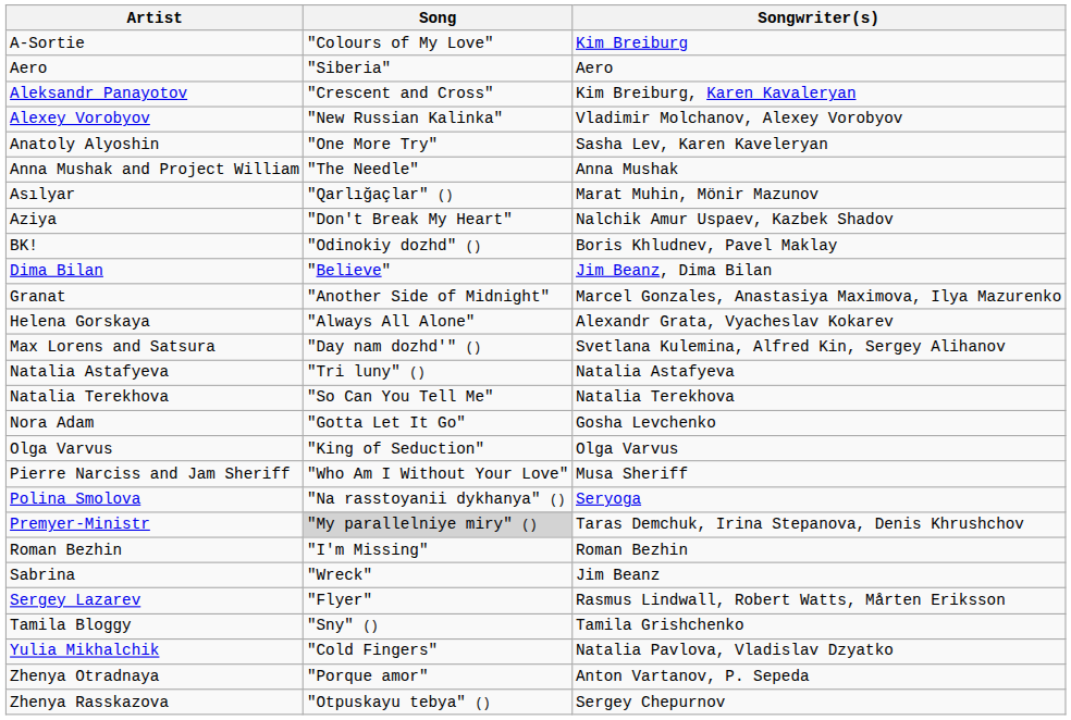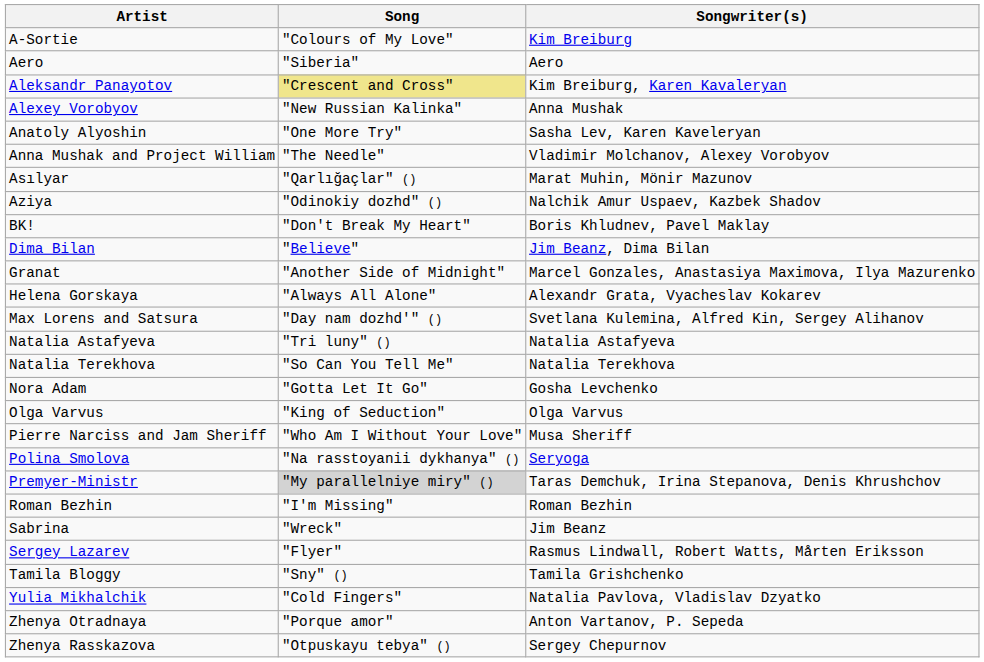 <table class="sortable wikitable" style="margin: 1em auto 1em auto;">
 <tr>
 <th>Artist</th>
 <th>Song</th>
 <th>Songwriter(s)</th>
 </tr>
 <tr>
 <td>A-Sortie</td>
 <td>"Colours of My Love"</td>
 <td><a href='#'>Kim Breiburg</a></td>
 </tr>
 <tr>
 <td>Aero</td>
 <td>"Siberia"</td>
 <td>Aero</td>
 </tr>
 <tr>
 <td><a href='#'>Aleksandr Panayotov</a></td>
-<td>"Crescent and Cross"</td>
+<td style="background: khaki;">"Crescent and Cross"</td>
 <td>Kim Breiburg, <a href='#'>Karen Kavaleryan</a></td>
 </tr>
 <tr>
 <td><a href='#'>Alexey Vorobyov</a></td>
 <td>"New Russian Kalinka"</td>
-<td>Vladimir Molchanov, Alexey Vorobyov</td>
+<td>Anna Mushak</td>
 </tr>
 <tr>
 <td>Anatoly Alyoshin</td>
 <td>"One More Try"</td>
 <td>Sasha Lev, Karen Kaveleryan</td>
 </tr>
 <tr>
 <td>Anna Mushak and Project William</td>
 <td>"The Needle"</td>
-<td>Anna Mushak</td>
+<td>Vladimir Molchanov, Alexey Vorobyov</td>
 </tr>
 <tr>
 <td>Asılyar</td>
 <td>"Qarlığaçlar" <small>()</small></td>
 <td>Marat Muhin, Mönir Mazunov</td>
 </tr>
 <tr>
 <td>Aziya</td>
-<td>"Don't Break My Heart"</td>
+<td>"Odinokiy dozhd" <small>()</small></td>
 <td>Nalchik Amur Uspaev, Kazbek Shadov</td>
 </tr>
 <tr>
 <td>BK!</td>
-<td>"Odinokiy dozhd" <small>()</small></td>
+<td>"Don't Break My Heart"</td>
 <td>Boris Khludnev, Pavel Maklay</td>
 </tr>
 <tr>
 <td><a href='#'>Dima Bilan</a></td>
 <td>"<a href='#'>Believe</a>"</td>
 <td><a href='#'>Jim Beanz</a>, Dima Bilan</td>
 </tr>
 <tr>
 <td>Granat</td>
 <td>"Another Side of Midnight"</td>
 <td>Marcel Gonzales, Anastasiya Maximova, Ilya Mazurenko</td>
 </tr>
 <tr>
 <td>Helena Gorskaya</td>
 <td>"Always All Alone"</td>
 <td>Alexandr Grata, Vyacheslav Kokarev</td>
 </tr>
 <tr>
 <td>Max Lorens and Satsura</td>
 <td>"Day nam dozhd'" <small>()</small></td>
 <td>Svetlana Kulemina, Alfred Kin, Sergey Alihanov</td>
 </tr>
 <tr>
 <td>Natalia Astafyeva</td>
 <td>"Tri luny" <small>()</small></td>
 <td>Natalia Astafyeva</td>
 </tr>
 <tr>
 <td>Natalia Terekhova</td>
 <td>"So Can You Tell Me"</td>
 <td>Natalia Terekhova</td>
 </tr>
 <tr>
 <td>Nora Adam</td>
 <td>"Gotta Let It Go"</td>
 <td>Gosha Levchenko</td>
 </tr>
 <tr>
 <td>Olga Varvus</td>
 <td>"King of Seduction"</td>
 <td>Olga Varvus</td>
 </tr>
 <tr>
 <td>Pierre Narciss and Jam Sheriff</td>
 <td>"Who Am I Without Your Love"</td>
 <td>Musa Sheriff</td>
 </tr>
 <tr>
 <td><a href='#'>Polina Smolova</a></td>
 <td>"Na rasstoyanii dykhanya" <small>()</small></td>
 <td><a href='#'>Seryoga</a></td>
 </tr>
 <tr>
 <td><a href='#'>Premyer-Ministr</a></td>
 <td style="background: lightgrey;">"My parallelniye miry" <small>()</small></td>
 <td>Taras Demchuk, Irina Stepanova, Denis Khrushchov</td>
 </tr>
 <tr>
 <td>Roman Bezhin</td>
 <td>"I'm Missing"</td>
 <td>Roman Bezhin</td>
 </tr>
 <tr>
 <td>Sabrina</td>
 <td>"Wreck"</td>
 <td>Jim Beanz</td>
 </tr>
 <tr>
 <td><a href='#'>Sergey Lazarev</a></td>
 <td>"Flyer"</td>
 <td>Rasmus Lindwall, Robert Watts, Mårten Eriksson</td>
 </tr>
 <tr>
 <td>Tamila Bloggy</td>
 <td>"Sny" <small>()</small></td>
 <td>Tamila Grishchenko</td>
 </tr>
 <tr>
 <td><a href='#'>Yulia Mikhalchik</a></td>
 <td>"Cold Fingers"</td>
 <td>Natalia Pavlova, Vladislav Dzyatko</td>
 </tr>
 <tr>
 <td>Zhenya Otradnaya</td>
 <td>"Porque amor"</td>
 <td>Anton Vartanov, P. Sepeda</td>
 </tr>
 <tr>
 <td>Zhenya Rasskazova</td>
 <td>"Otpuskayu tebya" <small>()</small></td>
 <td>Sergey Chepurnov</td>
 </tr>
 </table>
